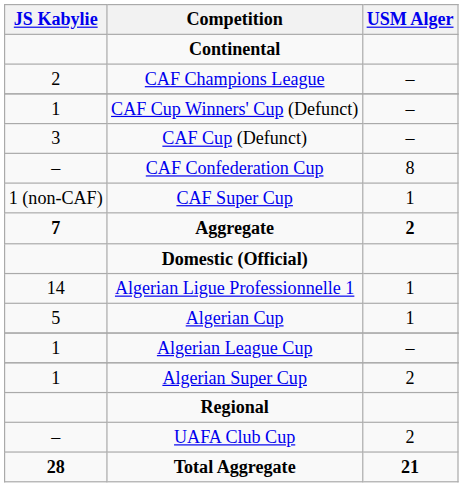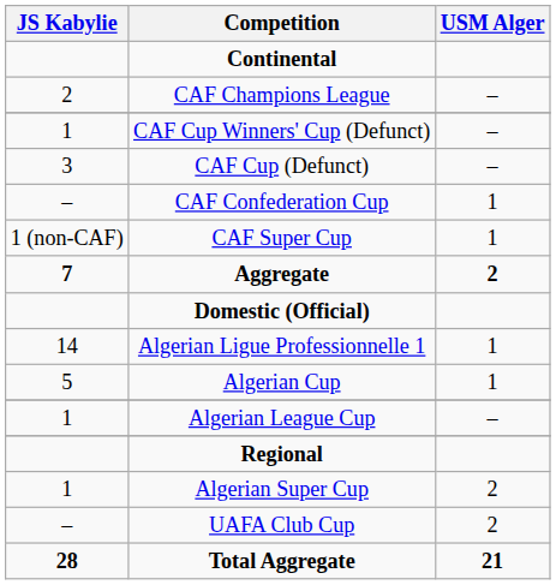 <table class="wikitable plainrowheaders sortable" style="text-align:center;font-size:95%">
 <tr>
 <th><a href='#'>JS Kabylie</a></th>
 <th>Competition</th>
 <th><a href='#'>USM Alger</a></th>
 </tr>
 <tr>
 <td></td>
 <td><strong>Continental</strong></td>
 <td></td>
 </tr>
 <tr style="text-align:center;">
 <td>2</td>
 <td><a href='#'>CAF Champions League</a></td>
 <td>–</td>
 </tr>
 <tr>
 </tr>
 <tr style="text-align:center;">
 <td>1</td>
 <td><a href='#'>CAF Cup Winners' Cup</a> (Defunct)</td>
 <td>–</td>
 </tr>
 <tr style="text-align:center;">
 <td>3</td>
 <td><a href='#'>CAF Cup</a> (Defunct)</td>
 <td>–</td>
 </tr>
 <tr style="text-align:center;">
 <td>–</td>
 <td><a href='#'>CAF Confederation Cup</a></td>
-<td>8</td>
+<td>1</td>
 </tr>
 <tr style="text-align:center;">
 <td>1 (non-CAF)</td>
 <td><a href='#'>CAF Super Cup</a></td>
 <td>1</td>
 </tr>
 <tr>
 <td><strong>7</strong></td>
 <td><strong>Aggregate</strong></td>
 <td><strong>2</strong></td>
 </tr>
 <tr>
 <td></td>
 <td><strong>Domestic (Official)</strong></td>
 <td></td>
 </tr>
 <tr style="text-align:center;">
 <td>14</td>
 <td><a href='#'>Algerian Ligue Professionnelle 1</a></td>
 <td>1</td>
 </tr>
 <tr style="text-align:center;">
 <td>5</td>
 <td><a href='#'>Algerian Cup</a></td>
 <td>1</td>
 </tr>
 <tr>
 </tr>
 <tr style="text-align:center;">
 <td>1</td>
 <td><a href='#'>Algerian League Cup</a></td>
 <td>–</td>
 </tr>
 <tr>
 </tr>
+<tr>
+<td></td>
+<td><strong>Regional</strong></td>
+<td></td>
+</tr>
 <tr style="text-align:center;">
 <td>1</td>
 <td><a href='#'>Algerian Super Cup</a></td>
 <td>2</td>
-</tr>
-<tr>
-<td></td>
-<td><strong>Regional</strong></td>
-<td></td>
 </tr>
 <tr style="text-align:center;">
 <td>–</td>
 <td><a href='#'>UAFA Club Cup</a></td>
 <td>2</td>
 </tr>
 <tr align="center">
 <td><strong>28</strong></td>
 <td><strong>Total Aggregate</strong></td>
 <td><strong>21</strong></td>
 </tr>
 </table>
